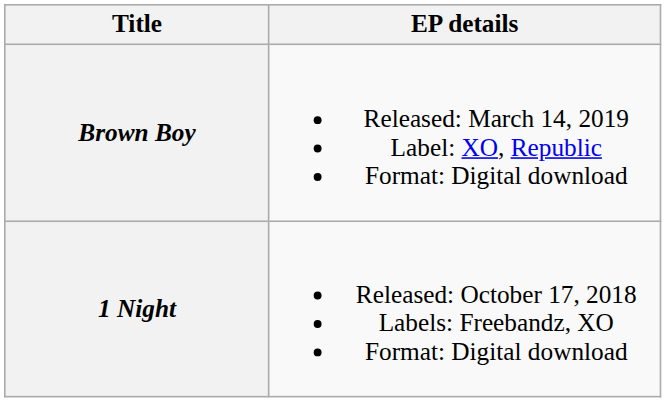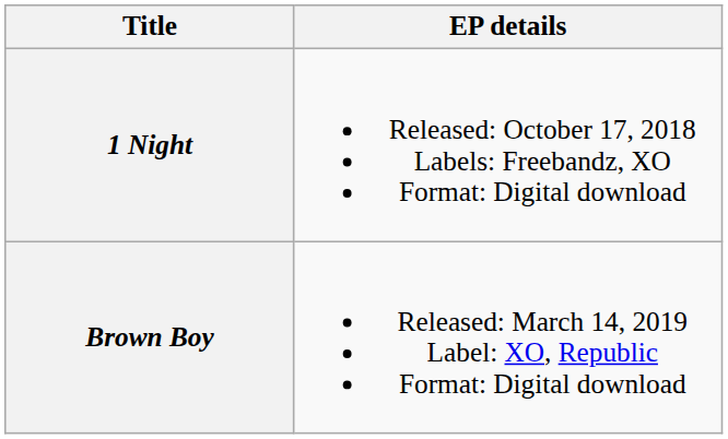 <table class="wikitable plainrowheaders" style="text-align:center;">
 <tr>
 <th scope="col" style="width:10em;">Title</th>
 <th scope="col" style="width:15em;">EP details</th>
 </tr>
 <tr>
+<th scope="row"><em>1 Night</em><br></th>
+<td><br><ul><li>Released: October 17, 2018</li><li>Labels: Freebandz, XO</li><li>Format: Digital download</li></ul></td>
+</tr>
+<tr>
 <th scope="row"><em>Brown Boy</em></th>
 <td><br><ul><li>Released: March 14, 2019</li><li>Label: <a href='#'>XO</a>, <a href='#'>Republic</a></li><li>Format: Digital download</li></ul></td>
 </tr>
-<tr>
-<th scope="row"><em>1 Night</em><br></th>
-<td><br><ul><li>Released: October 17, 2018</li><li>Labels: Freebandz, XO</li><li>Format: Digital download</li></ul></td>
-</tr>
 </table>
